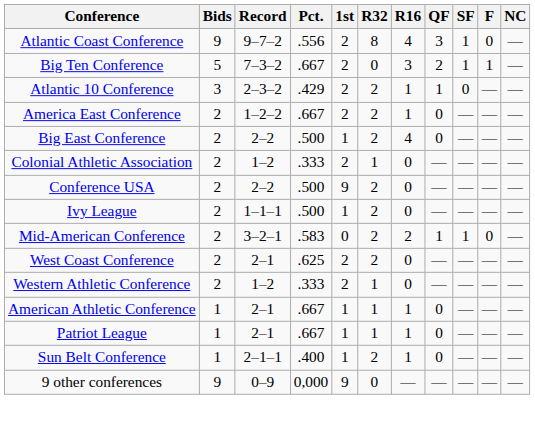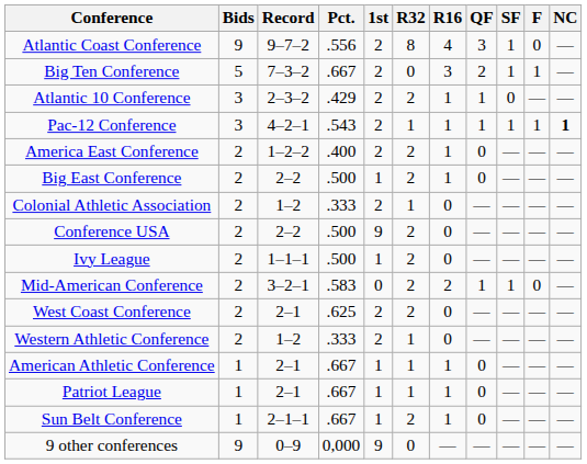 <table class="wikitable sortable plainrowheaders" style="text-align:center;">
 <tr>
 <th scope="col">Conference</th>
 <th scope="col" data-sort-type="number">Bids</th>
 <th scope="col">Record</th>
 <th scope="col" data-sort-type="number">Pct.</th>
 <th scope="col" data-sort-type="number">1st</th>
 <th scope="col" data-sort-type="number">R32</th>
 <th scope="col" data-sort-type="number">R16</th>
 <th scope="col" data-sort-type="number">QF</th>
 <th scope="col" data-sort-type="number">SF</th>
 <th scope="col" data-sort-type="number">F</th>
 <th scope="col" data-sort-type="number">NC</th>
 </tr>
 <tr>
 <td><a href='#'>Atlantic Coast Conference</a></td>
 <td>9</td>
 <td>9–7–2</td>
 <td>.556</td>
 <td>2</td>
 <td>8</td>
 <td>4</td>
 <td>3</td>
 <td>1</td>
 <td>0</td>
 <td>—</td>
 </tr>
 <tr>
 <td><a href='#'>Big Ten Conference</a></td>
 <td>5</td>
 <td>7–3–2</td>
 <td>.667</td>
 <td>2</td>
 <td>0</td>
 <td>3</td>
 <td>2</td>
 <td>1</td>
 <td>1</td>
 <td>—</td>
 </tr>
 <tr>
 <td><a href='#'>Atlantic 10 Conference</a></td>
 <td>3</td>
 <td>2–3–2</td>
 <td>.429</td>
 <td>2</td>
 <td>2</td>
 <td>1</td>
 <td>1</td>
 <td>0</td>
 <td>—</td>
 <td>—</td>
 </tr>
 <tr>
+<td><a href='#'>Pac-12 Conference</a></td>
+<td>3</td>
+<td>4–2–1</td>
+<td>.543</td>
+<td>2</td>
+<td>1</td>
+<td>1</td>
+<td>1</td>
+<td>1</td>
+<td>1</td>
+<td><strong>1</strong></td>
+</tr>
+<tr>
 <td><a href='#'>America East Conference</a></td>
 <td>2</td>
 <td>1–2–2</td>
-<td>.667</td>
+<td>.400</td>
 <td>2</td>
 <td>2</td>
 <td>1</td>
 <td>0</td>
 <td>—</td>
 <td>—</td>
 <td>—</td>
 </tr>
 <tr>
 <td><a href='#'>Big East Conference</a></td>
 <td>2</td>
 <td>2–2</td>
 <td>.500</td>
 <td>1</td>
 <td>2</td>
-<td>4</td>
+<td>1</td>
 <td>0</td>
 <td>—</td>
 <td>—</td>
 <td>—</td>
 </tr>
 <tr>
 <td><a href='#'>Colonial Athletic Association</a></td>
 <td>2</td>
 <td>1–2</td>
 <td>.333</td>
 <td>2</td>
 <td>1</td>
 <td>0</td>
 <td>—</td>
 <td>—</td>
 <td>—</td>
 <td>—</td>
 </tr>
 <tr>
 <td><a href='#'>Conference USA</a></td>
 <td>2</td>
 <td>2–2</td>
 <td>.500</td>
 <td>9</td>
 <td>2</td>
 <td>0</td>
 <td>—</td>
 <td>—</td>
 <td>—</td>
 <td>—</td>
 </tr>
 <tr>
 <td><a href='#'>Ivy League</a></td>
 <td>2</td>
 <td>1–1–1</td>
 <td>.500</td>
 <td>1</td>
 <td>2</td>
 <td>0</td>
 <td>—</td>
 <td>—</td>
 <td>—</td>
 <td>—</td>
 </tr>
 <tr>
 <td><a href='#'>Mid-American Conference</a></td>
 <td>2</td>
 <td>3–2–1</td>
 <td>.583</td>
 <td>0</td>
 <td>2</td>
 <td>2</td>
 <td>1</td>
 <td>1</td>
 <td>0</td>
 <td>—</td>
 </tr>
 <tr>
 <td><a href='#'>West Coast Conference</a></td>
 <td>2</td>
 <td>2–1</td>
 <td>.625</td>
 <td>2</td>
 <td>2</td>
 <td>0</td>
 <td>—</td>
 <td>—</td>
 <td>—</td>
 <td>—</td>
 </tr>
 <tr>
 <td><a href='#'>Western Athletic Conference</a></td>
 <td>2</td>
 <td>1–2</td>
 <td>.333</td>
 <td>2</td>
 <td>1</td>
 <td>0</td>
 <td>—</td>
 <td>—</td>
 <td>—</td>
 <td>—</td>
 </tr>
 <tr>
 <td><a href='#'>American Athletic Conference</a></td>
 <td>1</td>
 <td>2–1</td>
 <td>.667</td>
 <td>1</td>
 <td>1</td>
 <td>1</td>
 <td>0</td>
 <td>—</td>
 <td>—</td>
 <td>—</td>
 </tr>
 <tr>
 <td><a href='#'>Patriot League</a></td>
 <td>1</td>
 <td>2–1</td>
 <td>.667</td>
 <td>1</td>
 <td>1</td>
 <td>1</td>
 <td>0</td>
 <td>—</td>
 <td>—</td>
 <td>—</td>
 </tr>
 <tr>
 <td><a href='#'>Sun Belt Conference</a></td>
 <td>1</td>
 <td>2–1–1</td>
-<td>.400</td>
+<td>.667</td>
 <td>1</td>
 <td>2</td>
 <td>1</td>
 <td>0</td>
 <td>—</td>
 <td>—</td>
 <td>—</td>
 </tr>
 <tr>
 <td>9 other conferences</td>
 <td>9</td>
 <td>0–9</td>
 <td>0,000</td>
 <td>9</td>
 <td>0</td>
 <td>—</td>
 <td>—</td>
 <td>—</td>
 <td>—</td>
 <td>—</td>
 </tr>
 </table>
